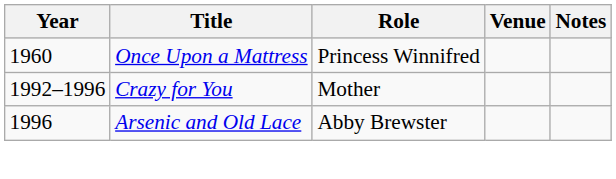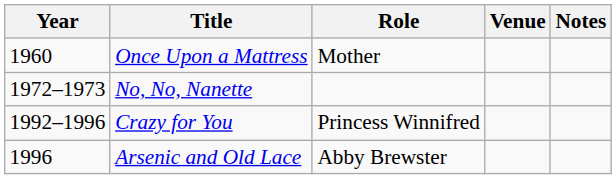 <table class="wikitable sortable">
 <tr>
 <th>Year</th>
 <th>Title</th>
 <th>Role</th>
 <th>Venue</th>
 <th class="unsortable">Notes</th>
 </tr>
 <tr>
 <td>1960</td>
 <td><em><a href='#'>Once Upon a Mattress</a></em></td>
-<td>Princess Winnifred</td>
+<td>Mother</td>
+<td></td>
+<td></td>
+</tr>
+<tr>
+<td>1972–1973</td>
+<td><em><a href='#'>No, No, Nanette</a></em></td>
+<td></td>
 <td></td>
 <td></td>
 </tr>
 <tr>
 <td>1992–1996</td>
 <td><em><a href='#'>Crazy for You</a></em></td>
-<td>Mother</td>
+<td>Princess Winnifred</td>
 <td></td>
 <td></td>
 </tr>
 <tr>
 <td>1996</td>
 <td><em><a href='#'>Arsenic and Old Lace</a></em></td>
 <td>Abby Brewster</td>
 <td></td>
 <td></td>
 </tr>
 </table>
